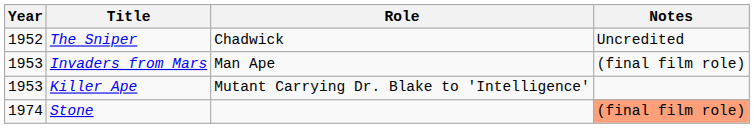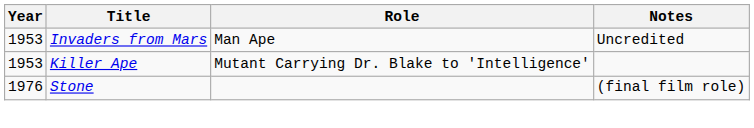 <table class="wikitable">
 <tr>
 <th>Year</th>
 <th>Title</th>
 <th>Role</th>
 <th>Notes</th>
 </tr>
 <tr>
-<td>1952</td>
-<td><em><a href='#'>The Sniper</a></em></td>
-<td>Chadwick</td>
-<td>Uncredited</td>
-</tr>
-<tr>
 <td>1953</td>
 <td><em><a href='#'>Invaders from Mars</a></em></td>
 <td>Man Ape</td>
-<td>(final film role)</td>
+<td>Uncredited</td>
 </tr>
 <tr>
 <td>1953</td>
 <td><em><a href='#'>Killer Ape</a></em></td>
 <td>Mutant Carrying Dr. Blake to 'Intelligence'</td>
 <td></td>
 </tr>
 <tr>
-<td>1974</td>
+<td>1976</td>
 <td><em><a href='#'>Stone</a></em></td>
 <td></td>
-<td style="background: lightsalmon;">(final film role)</td>
+<td>(final film role)</td>
 </tr>
 </table>
